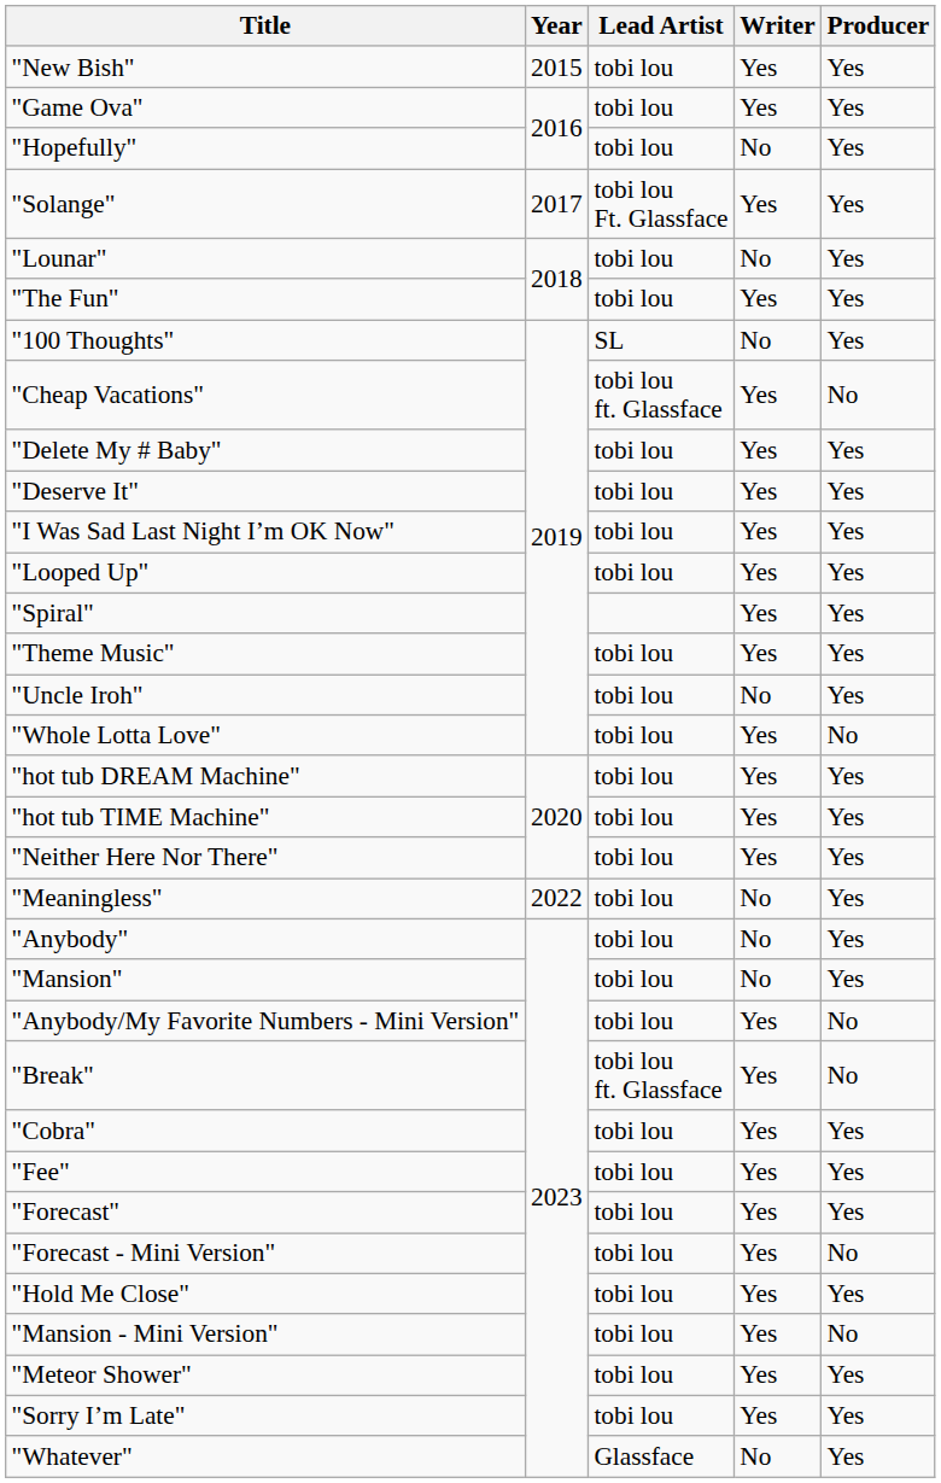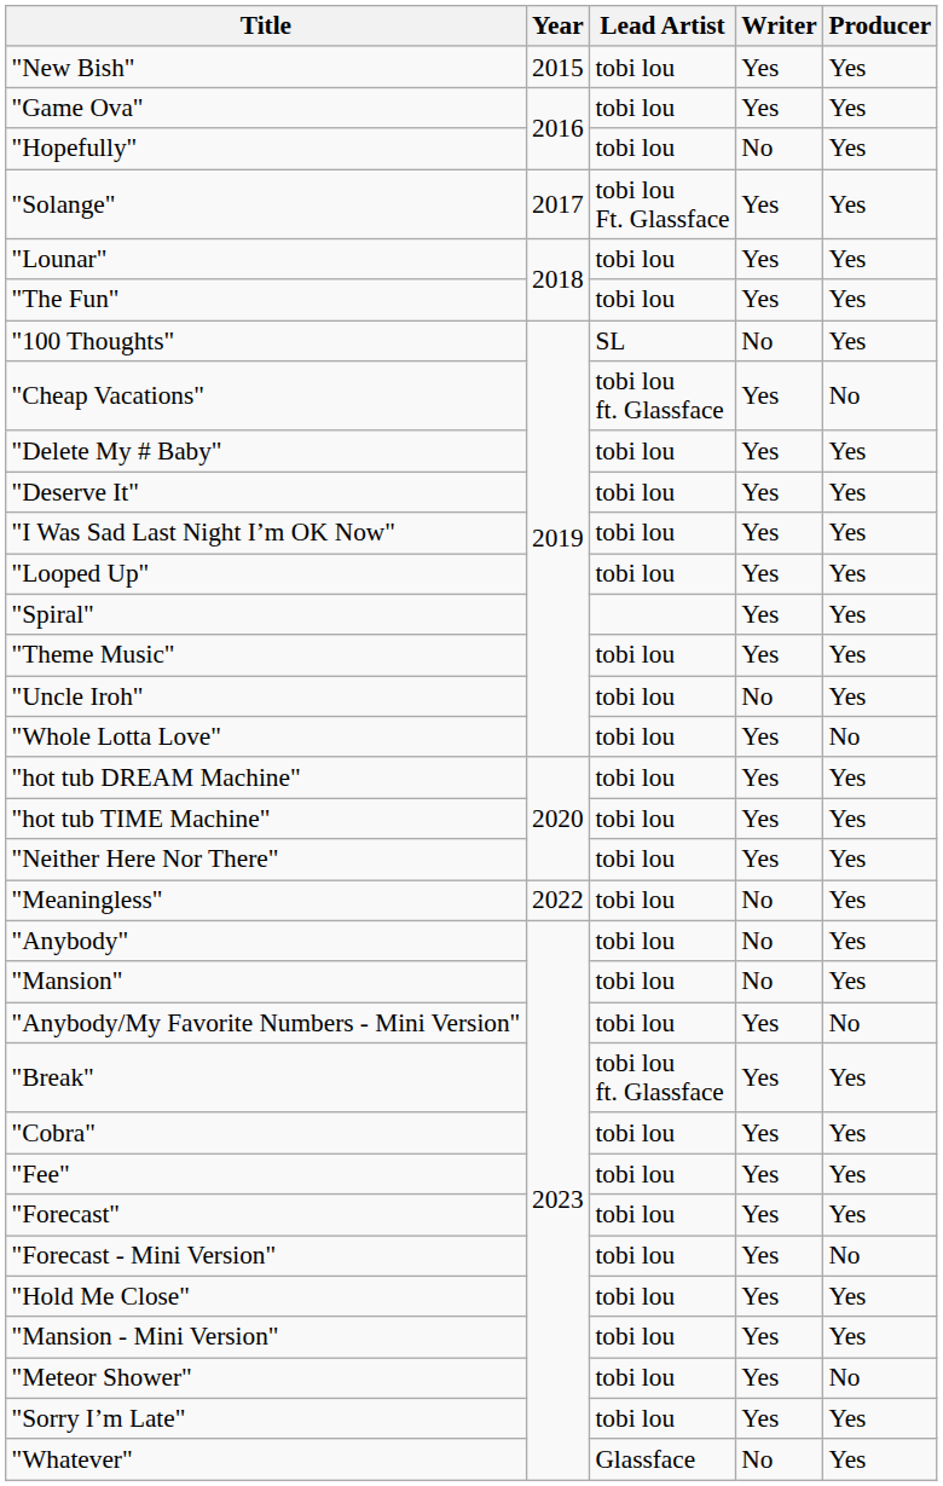 <table class="wikitable plainrowheaders">
 <tr>
 <th scope="col">Title</th>
 <th scope="col">Year</th>
 <th scope="col">Lead Artist</th>
 <th>Writer</th>
 <th>Producer</th>
 </tr>
 <tr>
 <td scope="row">"New Bish"</td>
 <td>2015</td>
 <td>tobi lou</td>
 <td>Yes</td>
 <td>Yes</td>
 </tr>
 <tr>
 <td scope="row">"Game Ova"</td>
 <td rowspan="2">2016</td>
 <td>tobi lou</td>
 <td>Yes</td>
 <td>Yes</td>
 </tr>
 <tr>
 <td>"Hopefully"</td>
 <td>tobi lou</td>
 <td>No</td>
 <td>Yes</td>
 </tr>
 <tr>
 <td>"Solange"</td>
 <td>2017</td>
 <td>tobi lou<br>Ft. Glassface</td>
 <td>Yes</td>
 <td>Yes</td>
 </tr>
 <tr>
 <td>"Lounar"</td>
 <td rowspan="2">2018</td>
 <td>tobi lou</td>
-<td>No</td>
+<td>Yes</td>
 <td>Yes</td>
 </tr>
 <tr>
 <td>"The Fun"</td>
 <td>tobi lou</td>
 <td>Yes</td>
 <td>Yes</td>
 </tr>
 <tr>
 <td>"100 Thoughts"</td>
 <td rowspan="10">2019</td>
 <td>SL</td>
 <td>No</td>
 <td>Yes</td>
 </tr>
 <tr>
 <td>"Cheap Vacations"</td>
 <td>tobi lou<br>ft. Glassface</td>
 <td>Yes</td>
 <td>No</td>
 </tr>
 <tr>
 <td>"Delete My # Baby"</td>
 <td>tobi lou</td>
 <td>Yes</td>
 <td>Yes</td>
 </tr>
 <tr>
 <td>"Deserve It"</td>
 <td>tobi lou</td>
 <td>Yes</td>
 <td>Yes</td>
 </tr>
 <tr>
 <td>"I Was Sad Last Night I’m OK Now"</td>
 <td>tobi lou</td>
 <td>Yes</td>
 <td>Yes</td>
 </tr>
 <tr>
 <td>"Looped Up"</td>
 <td>tobi lou</td>
 <td>Yes</td>
 <td>Yes</td>
 </tr>
 <tr>
 <td>"Spiral"</td>
 <td></td>
 <td>Yes</td>
 <td>Yes</td>
 </tr>
 <tr>
 <td>"Theme Music"</td>
 <td>tobi lou</td>
 <td>Yes</td>
 <td>Yes</td>
 </tr>
 <tr>
 <td>"Uncle Iroh"</td>
 <td>tobi lou</td>
 <td>No</td>
 <td>Yes</td>
 </tr>
 <tr>
 <td>"Whole Lotta Love"</td>
 <td>tobi lou</td>
 <td>Yes</td>
 <td>No</td>
 </tr>
 <tr>
 <td>"hot tub DREAM Machine"</td>
 <td rowspan="3">2020</td>
 <td>tobi lou</td>
 <td>Yes</td>
 <td>Yes</td>
 </tr>
 <tr>
 <td>"hot tub TIME Machine"</td>
 <td>tobi lou</td>
 <td>Yes</td>
 <td>Yes</td>
 </tr>
 <tr>
 <td>"Neither Here Nor There"</td>
 <td>tobi lou</td>
 <td>Yes</td>
 <td>Yes</td>
 </tr>
 <tr>
 <td>"Meaningless"</td>
 <td>2022</td>
 <td>tobi lou</td>
 <td>No</td>
 <td>Yes</td>
 </tr>
 <tr>
 <td>"Anybody"</td>
 <td rowspan="13">2023</td>
 <td>tobi lou</td>
 <td>No</td>
 <td>Yes</td>
 </tr>
 <tr>
 <td>"Mansion"</td>
 <td>tobi lou</td>
 <td>No</td>
 <td>Yes</td>
 </tr>
 <tr>
 <td>"Anybody/My Favorite Numbers - Mini Version"</td>
 <td>tobi lou</td>
 <td>Yes</td>
 <td>No</td>
 </tr>
 <tr>
 <td>"Break"</td>
 <td>tobi lou<br>ft. Glassface</td>
 <td>Yes</td>
-<td>No</td>
+<td>Yes</td>
 </tr>
 <tr>
 <td>"Cobra"</td>
 <td>tobi lou</td>
 <td>Yes</td>
 <td>Yes</td>
 </tr>
 <tr>
 <td>"Fee"</td>
 <td>tobi lou</td>
 <td>Yes</td>
 <td>Yes</td>
 </tr>
 <tr>
 <td>"Forecast"</td>
 <td>tobi lou</td>
 <td>Yes</td>
 <td>Yes</td>
 </tr>
 <tr>
 <td>"Forecast - Mini Version"</td>
 <td>tobi lou</td>
 <td>Yes</td>
 <td>No</td>
 </tr>
 <tr>
 <td>"Hold Me Close"</td>
 <td>tobi lou</td>
 <td>Yes</td>
 <td>Yes</td>
 </tr>
 <tr>
 <td>"Mansion - Mini Version"</td>
 <td>tobi lou</td>
 <td>Yes</td>
-<td>No</td>
+<td>Yes</td>
 </tr>
 <tr>
 <td>"Meteor Shower"</td>
 <td>tobi lou</td>
 <td>Yes</td>
-<td>Yes</td>
+<td>No</td>
 </tr>
 <tr>
 <td>"Sorry I’m Late"</td>
 <td>tobi lou</td>
 <td>Yes</td>
 <td>Yes</td>
 </tr>
 <tr>
 <td>"Whatever"</td>
 <td>Glassface</td>
 <td>No</td>
 <td>Yes</td>
 </tr>
 </table>
